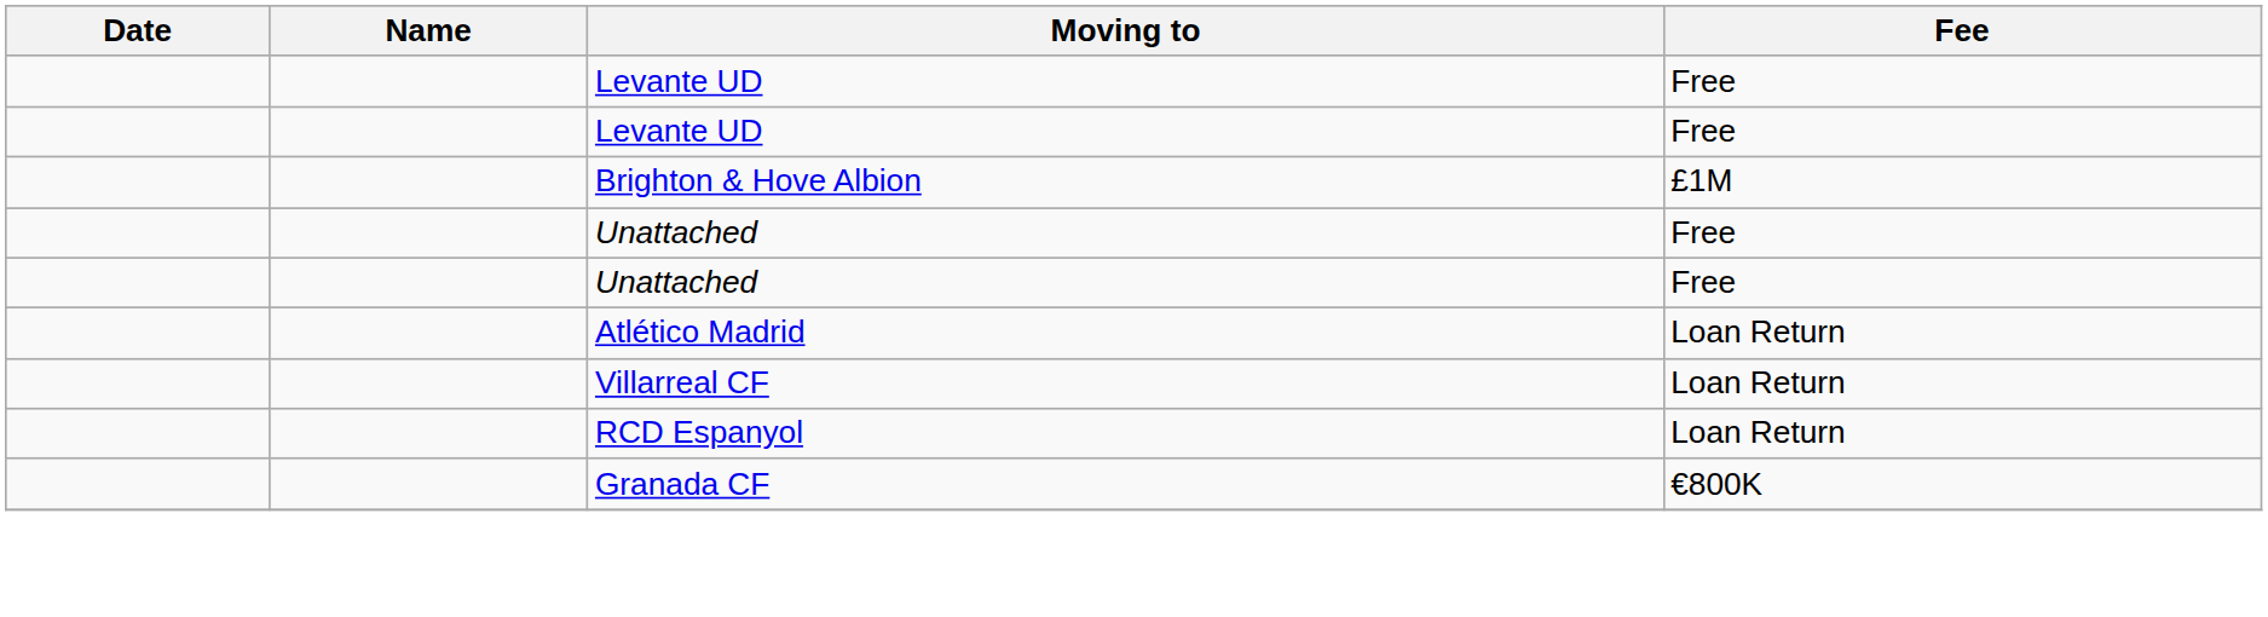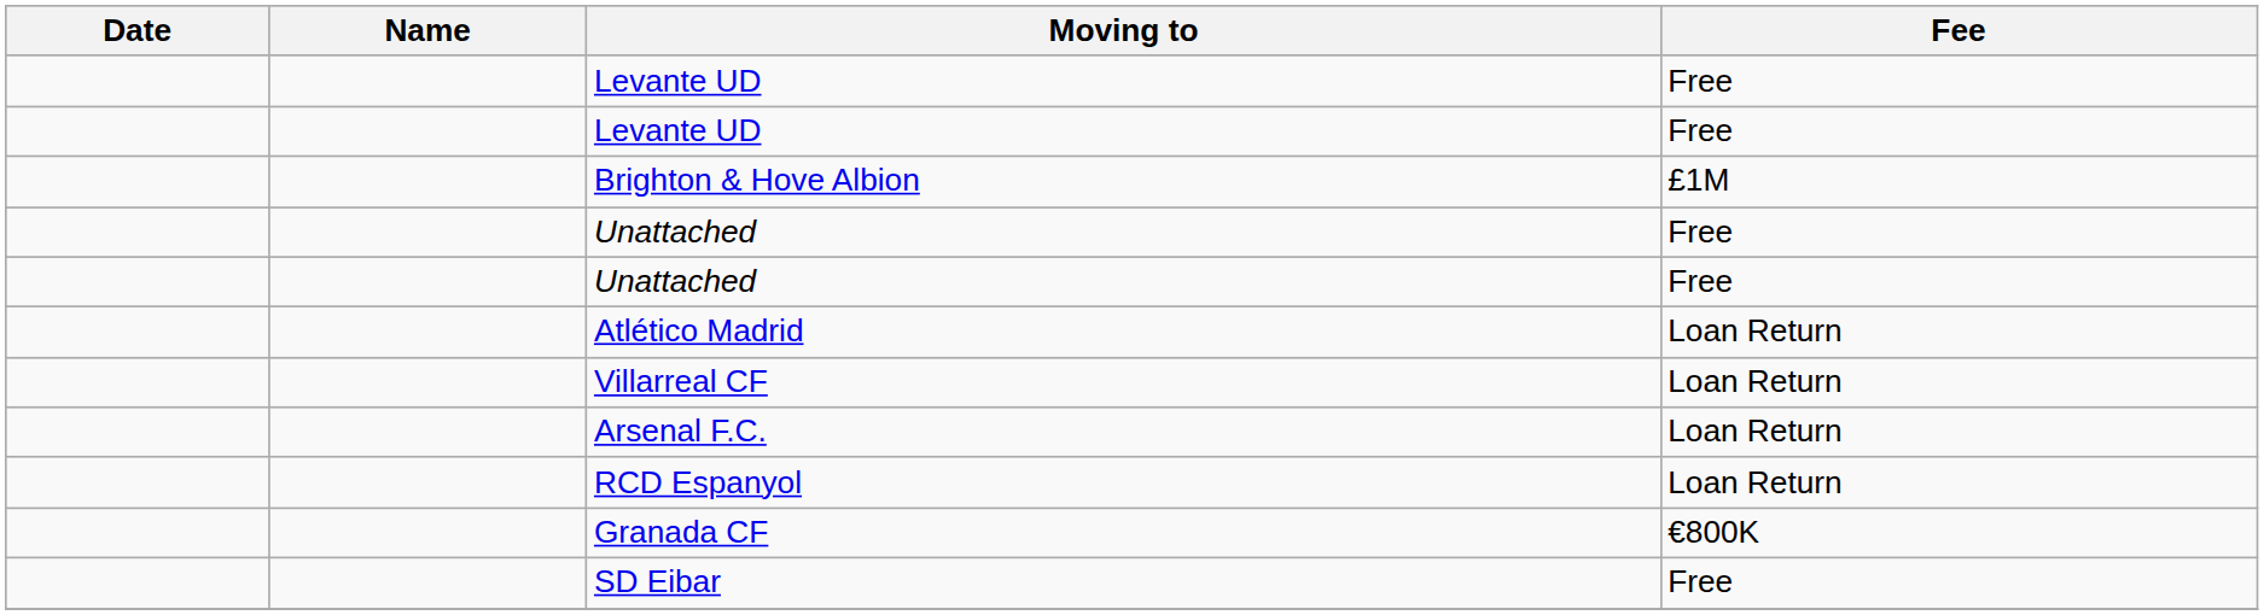 <table class="wikitable sortable" width=90%>
 <tr>
 <th>Date</th>
 <th>Name</th>
 <th>Moving to</th>
 <th>Fee</th>
 </tr>
 <tr>
 <td></td>
 <td> </td>
 <td> <a href='#'>Levante UD</a></td>
 <td>Free</td>
 </tr>
 <tr>
 <td></td>
 <td> </td>
 <td> <a href='#'>Levante UD</a></td>
 <td>Free</td>
 </tr>
 <tr>
 <td></td>
 <td> </td>
 <td> <a href='#'>Brighton & Hove Albion</a></td>
 <td>£1M</td>
 </tr>
 <tr>
 <td></td>
 <td> </td>
 <td> <em>Unattached</em></td>
 <td>Free</td>
 </tr>
 <tr>
 <td></td>
 <td> </td>
 <td> <em>Unattached</em></td>
 <td>Free</td>
 </tr>
 <tr>
 <td></td>
 <td> </td>
 <td> <a href='#'>Atlético Madrid</a></td>
 <td>Loan Return</td>
 </tr>
 <tr>
 <td></td>
 <td> </td>
 <td> <a href='#'>Villarreal CF</a></td>
 <td>Loan Return</td>
 </tr>
 <tr>
 <td></td>
 <td> </td>
+<td> <a href='#'>Arsenal F.C.</a></td>
+<td>Loan Return</td>
+</tr>
+<tr>
+<td></td>
+<td> </td>
 <td> <a href='#'>RCD Espanyol</a></td>
 <td>Loan Return</td>
 </tr>
 <tr>
 <td></td>
 <td> </td>
 <td> <a href='#'>Granada CF</a></td>
 <td>€800K</td>
 </tr>
 <tr>
+<td></td>
+<td> </td>
+<td> <a href='#'>SD Eibar</a></td>
+<td>Free</td>
+</tr>
+<tr>
 </tr>
 </table>
